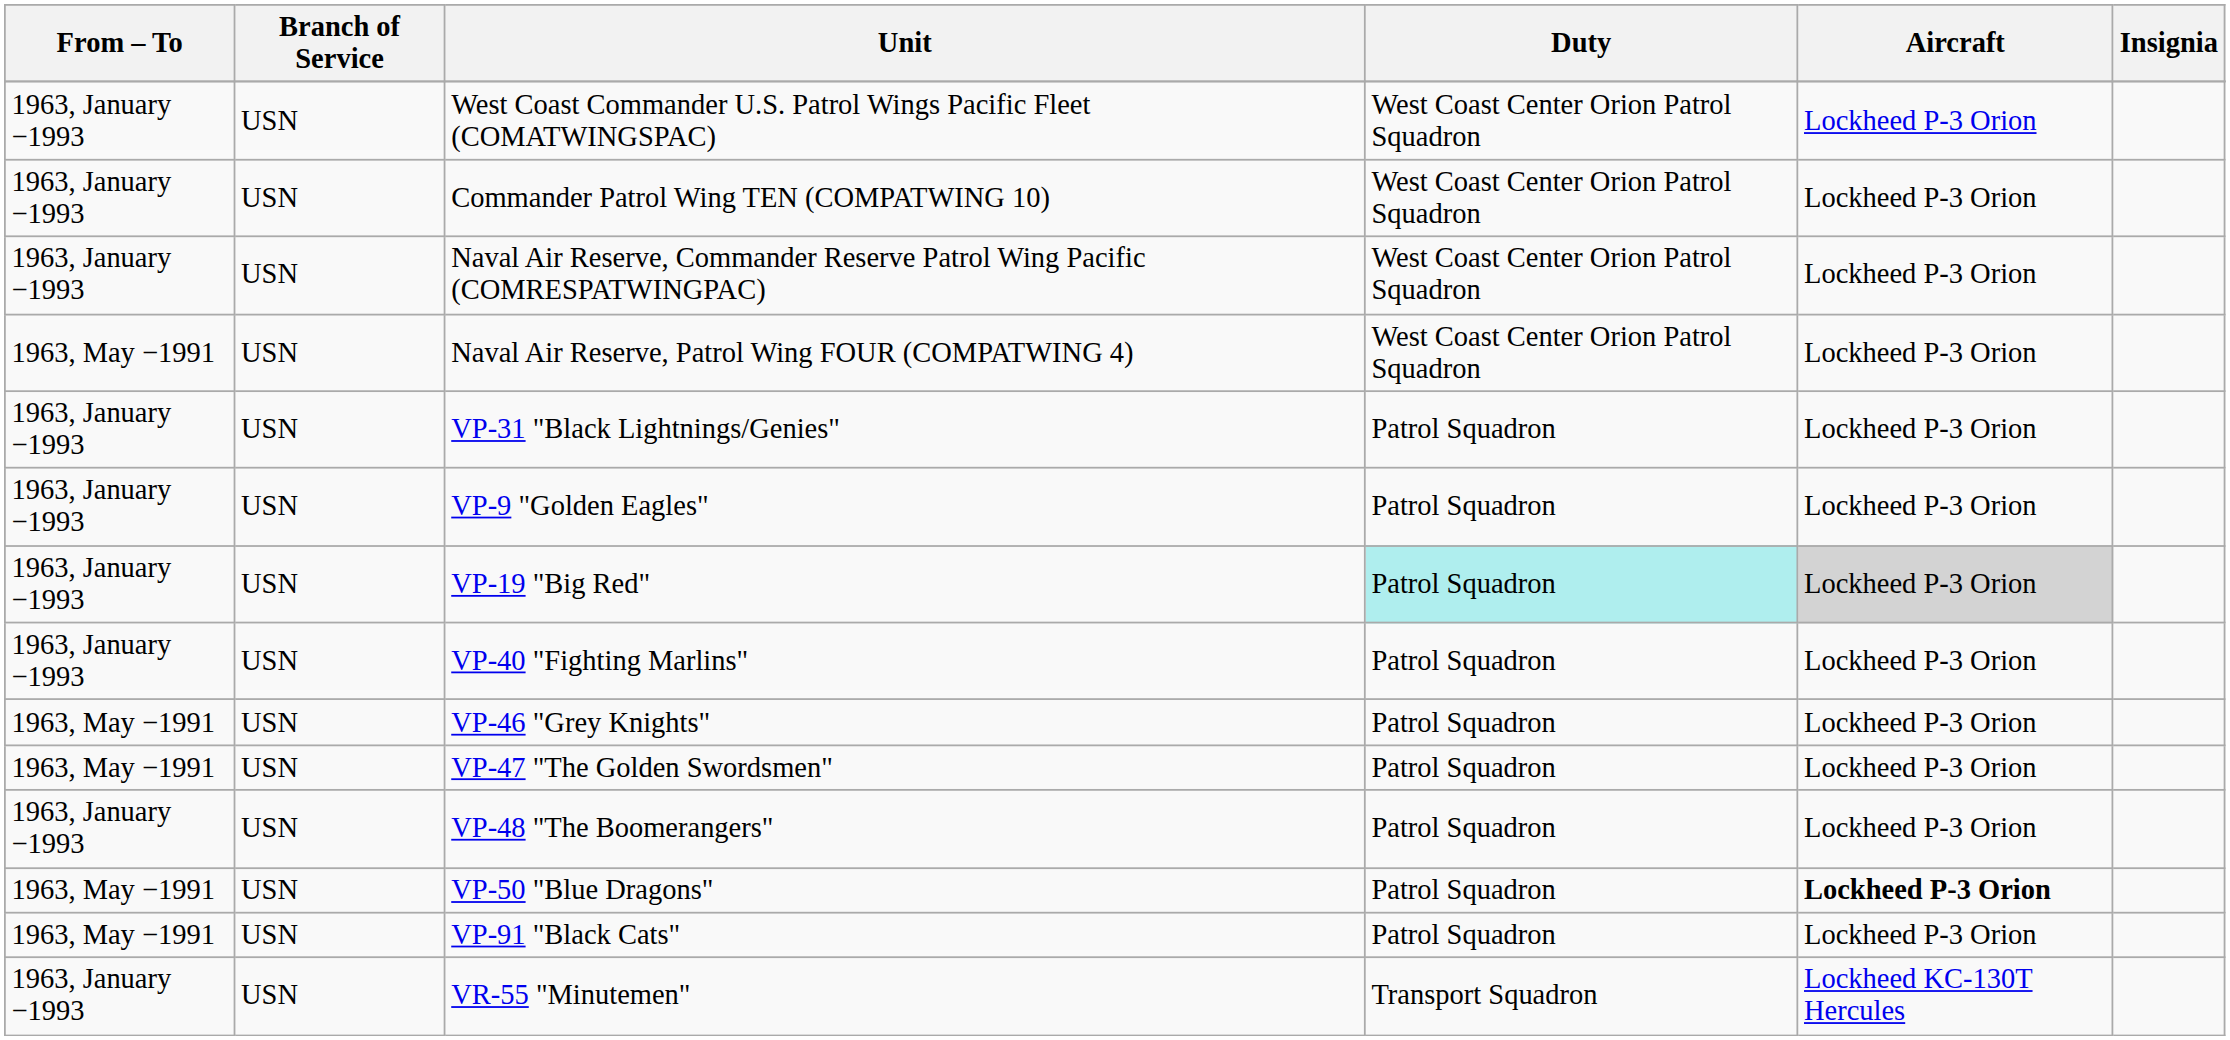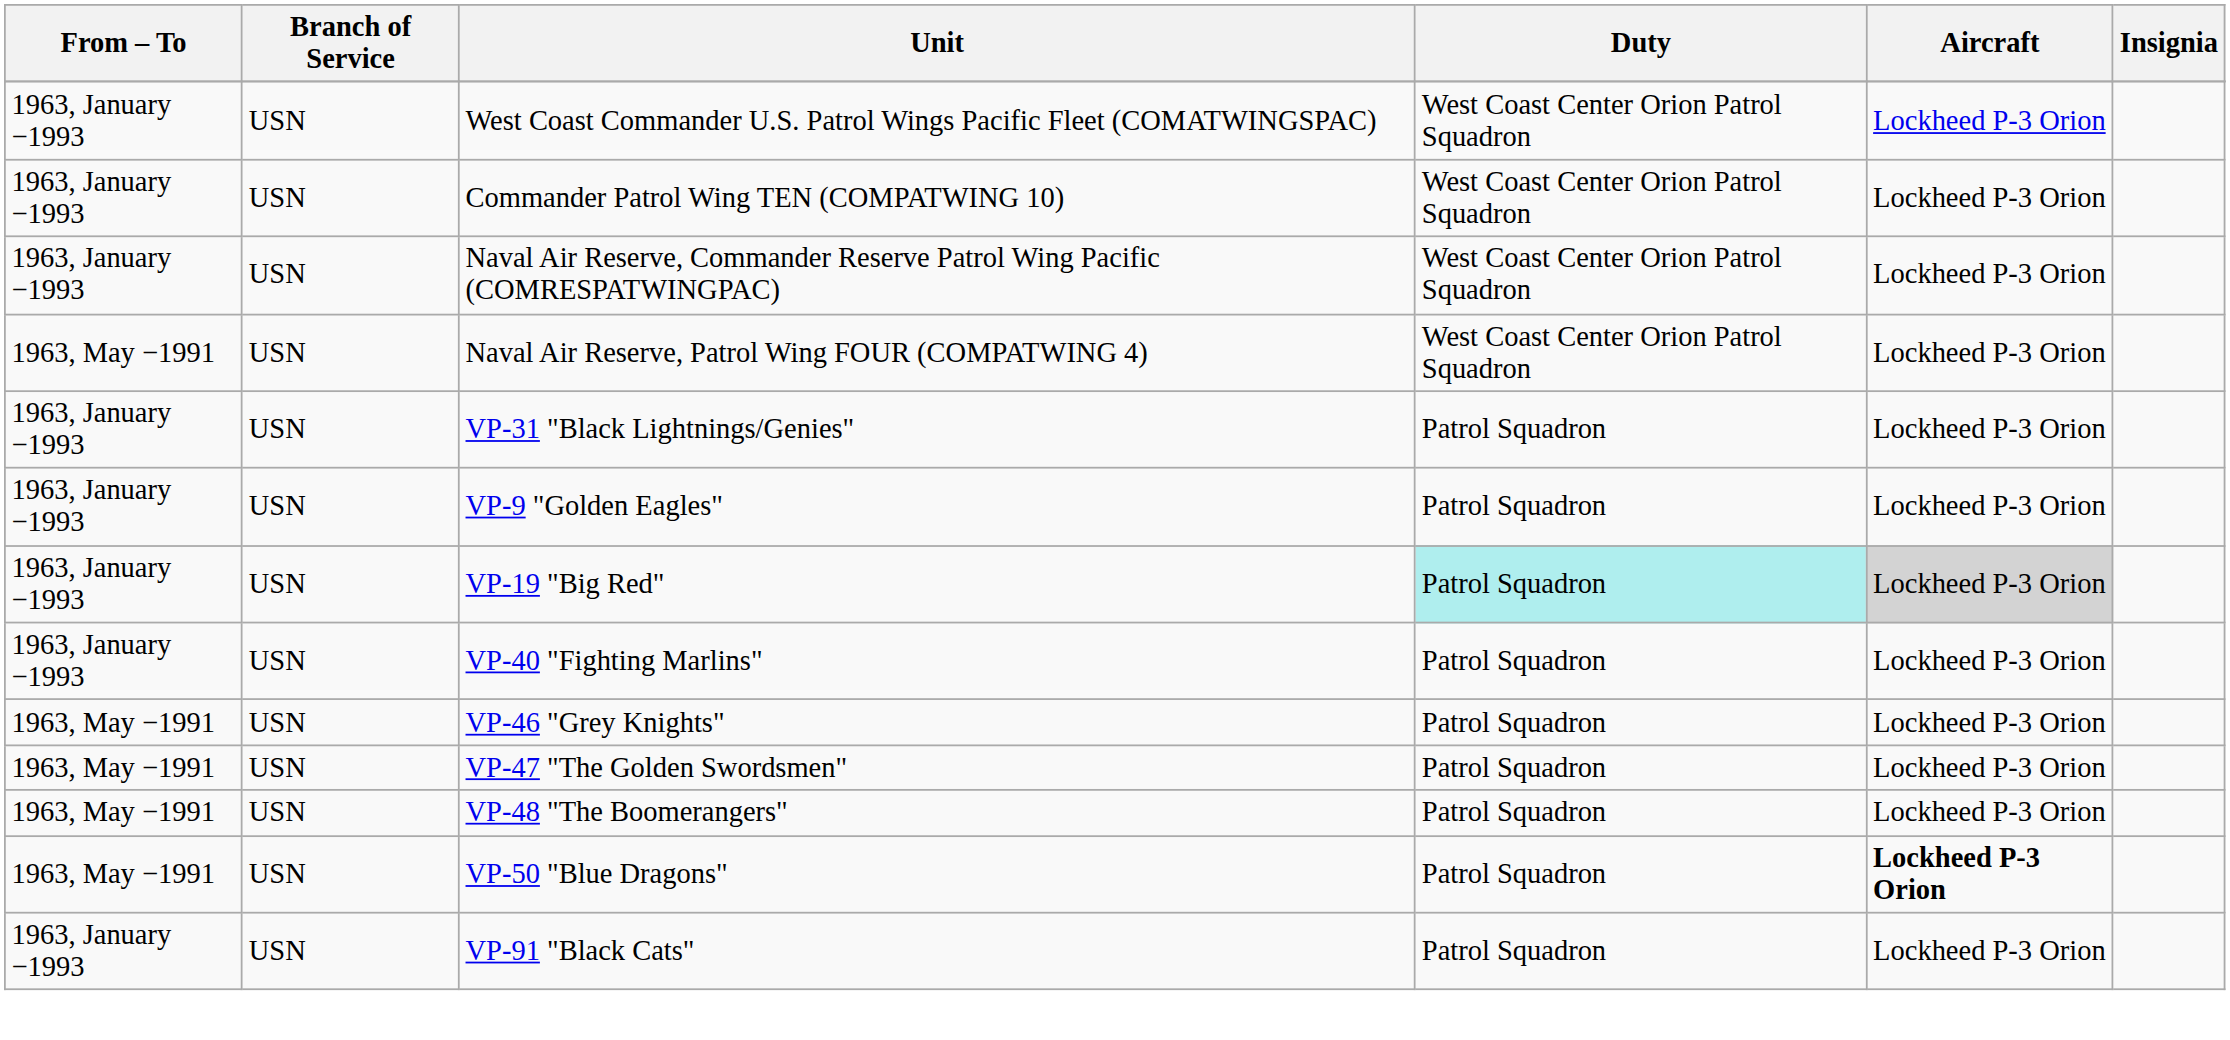 <table class="wikitable sortable">
 <tr>
 <th>From – To</th>
 <th>Branch of Service</th>
 <th>Unit</th>
 <th>Duty</th>
 <th>Aircraft</th>
 <th>Insignia</th>
 </tr>
 <tr>
 </tr>
 <tr>
 <td>1963, January −1993</td>
 <td>USN</td>
 <td>West Coast Commander U.S. Patrol Wings Pacific Fleet (COMATWINGSPAC)</td>
 <td>West Coast Center Orion Patrol Squadron</td>
 <td><a href='#'>Lockheed P-3 Orion</a></td>
 <td></td>
 </tr>
 <tr>
 <td>1963, January −1993</td>
 <td>USN</td>
 <td>Commander Patrol Wing TEN (COMPATWING 10)</td>
 <td>West Coast Center Orion Patrol Squadron</td>
 <td>Lockheed P-3 Orion</td>
 <td></td>
 </tr>
 <tr>
 <td>1963, January −1993</td>
 <td>USN</td>
 <td>Naval Air Reserve, Commander Reserve Patrol Wing Pacific (COMRESPATWINGPAC)</td>
 <td>West Coast Center Orion Patrol Squadron</td>
 <td>Lockheed P-3 Orion</td>
 <td></td>
 </tr>
 <tr>
 <td>1963, May −1991</td>
 <td>USN</td>
 <td>Naval Air Reserve, Patrol Wing FOUR (COMPATWING 4)</td>
 <td>West Coast Center Orion Patrol Squadron</td>
 <td>Lockheed P-3 Orion</td>
 <td></td>
 </tr>
 <tr>
 <td>1963, January −1993</td>
 <td>USN</td>
 <td><a href='#'>VP-31</a> "Black Lightnings/Genies"</td>
 <td>Patrol Squadron</td>
 <td>Lockheed P-3 Orion</td>
 <td></td>
 </tr>
 <tr>
 <td>1963, January −1993</td>
 <td>USN</td>
 <td><a href='#'>VP-9</a> "Golden Eagles"</td>
 <td>Patrol Squadron</td>
 <td>Lockheed P-3 Orion</td>
 <td></td>
 </tr>
 <tr>
 <td>1963, January −1993</td>
 <td>USN</td>
 <td><a href='#'>VP-19</a> "Big Red"</td>
 <td style="background: paleturquoise;">Patrol Squadron</td>
 <td style="background: lightgrey;">Lockheed P-3 Orion</td>
 <td>  </td>
 </tr>
 <tr>
 <td>1963, January −1993</td>
 <td>USN</td>
 <td><a href='#'>VP-40</a> "Fighting Marlins"</td>
 <td>Patrol Squadron</td>
 <td>Lockheed P-3 Orion</td>
 <td></td>
 </tr>
 <tr>
 <td>1963, May −1991</td>
 <td>USN</td>
 <td><a href='#'>VP-46</a> "Grey Knights"</td>
 <td>Patrol Squadron</td>
 <td>Lockheed P-3 Orion</td>
 <td></td>
 </tr>
 <tr>
 <td>1963, May −1991</td>
 <td>USN</td>
 <td><a href='#'>VP-47</a> "The Golden Swordsmen"</td>
 <td>Patrol Squadron</td>
 <td>Lockheed P-3 Orion</td>
 <td></td>
 </tr>
 <tr>
-<td>1963, January −1993</td>
+<td>1963, May −1991</td>
 <td>USN</td>
 <td><a href='#'>VP-48</a> "The Boomerangers"</td>
 <td>Patrol Squadron</td>
 <td>Lockheed P-3 Orion</td>
 <td></td>
 </tr>
 <tr>
 <td>1963, May −1991</td>
 <td>USN</td>
 <td><a href='#'>VP-50</a> "Blue Dragons"</td>
 <td>Patrol Squadron</td>
 <td><strong>Lockheed P-3 Orion</strong></td>
 <td></td>
 </tr>
 <tr>
-<td>1963, May −1991</td>
+<td>1963, January −1993</td>
 <td>USN</td>
 <td><a href='#'>VP-91</a> "Black Cats"</td>
 <td>Patrol Squadron</td>
 <td>Lockheed P-3 Orion</td>
 <td></td>
 </tr>
-<tr>
-<td>1963, January −1993</td>
-<td>USN</td>
-<td><a href='#'>VR-55</a> "Minutemen"</td>
-<td>Transport Squadron</td>
-<td><a href='#'>Lockheed KC-130T Hercules</a></td>
-<td></td>
-</tr>
 </table>
